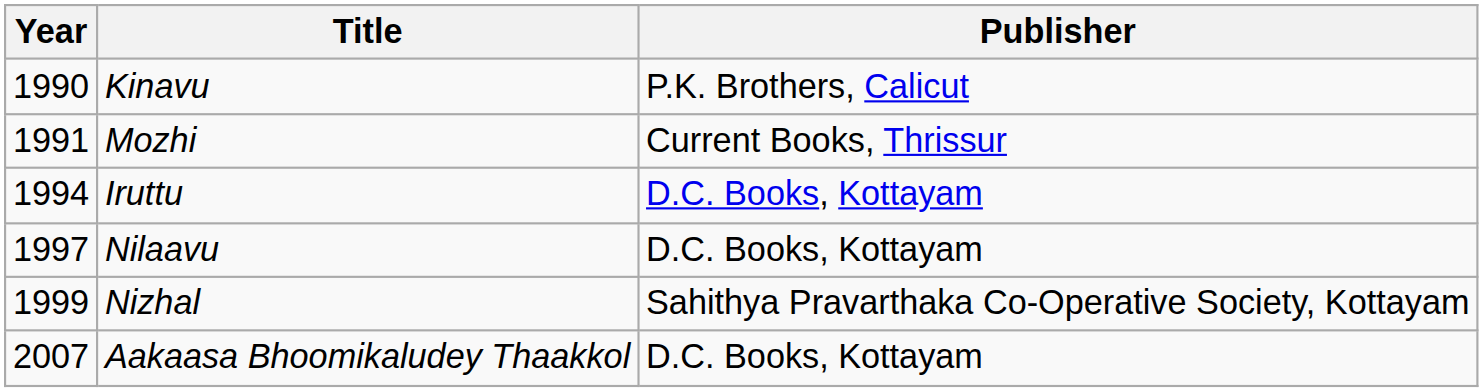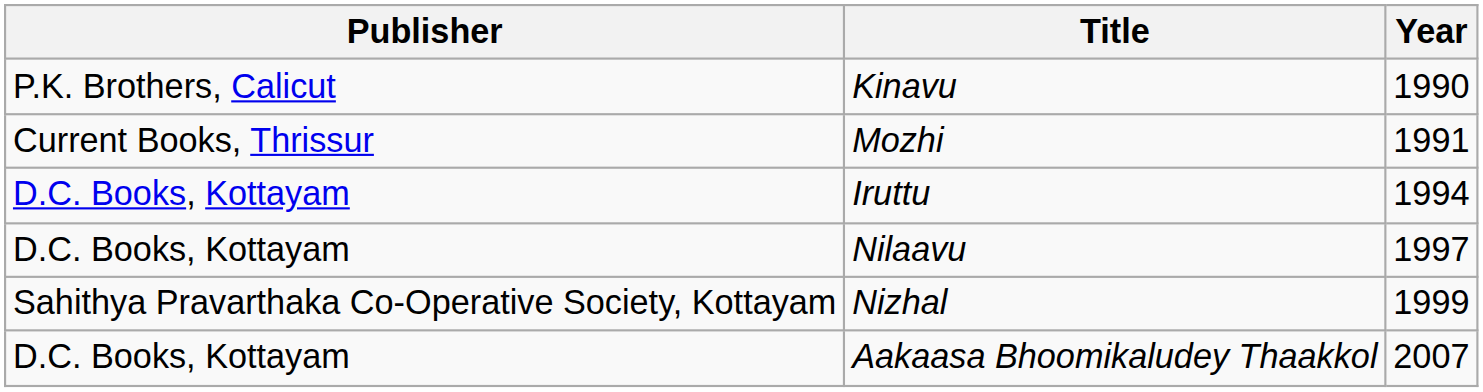 <table class="wikitable">
 <tr>
+<th>Publisher</th>
+<th>Title</th>
 <th>Year</th>
-<th>Title</th>
-<th>Publisher</th>
 </tr>
 <tr>
+<td>P.K. Brothers, <a href='#'>Calicut</a></td>
+<td><em>Kinavu</em></td>
 <td>1990</td>
-<td><em>Kinavu</em></td>
-<td>P.K. Brothers, <a href='#'>Calicut</a></td>
 </tr>
 <tr>
+<td>Current Books, <a href='#'>Thrissur</a></td>
+<td><em>Mozhi</em></td>
 <td>1991</td>
-<td><em>Mozhi</em></td>
-<td>Current Books, <a href='#'>Thrissur</a></td>
 </tr>
 <tr>
+<td><a href='#'>D.C. Books</a>, <a href='#'>Kottayam</a></td>
+<td><em>Iruttu</em></td>
 <td>1994</td>
-<td><em>Iruttu</em></td>
-<td><a href='#'>D.C. Books</a>, <a href='#'>Kottayam</a></td>
 </tr>
 <tr>
+<td>D.C. Books, Kottayam</td>
+<td><em>Nilaavu</em></td>
 <td>1997</td>
-<td><em>Nilaavu</em></td>
-<td>D.C. Books, Kottayam</td>
 </tr>
 <tr>
+<td>Sahithya Pravarthaka Co-Operative Society, Kottayam</td>
+<td><em>Nizhal</em></td>
 <td>1999</td>
-<td><em>Nizhal</em></td>
-<td>Sahithya Pravarthaka Co-Operative Society, Kottayam</td>
 </tr>
 <tr>
+<td>D.C. Books, Kottayam</td>
+<td><em>Aakaasa Bhoomikaludey Thaakkol</em></td>
 <td>2007</td>
-<td><em>Aakaasa Bhoomikaludey Thaakkol</em></td>
-<td>D.C. Books, Kottayam</td>
 </tr>
 </table>
